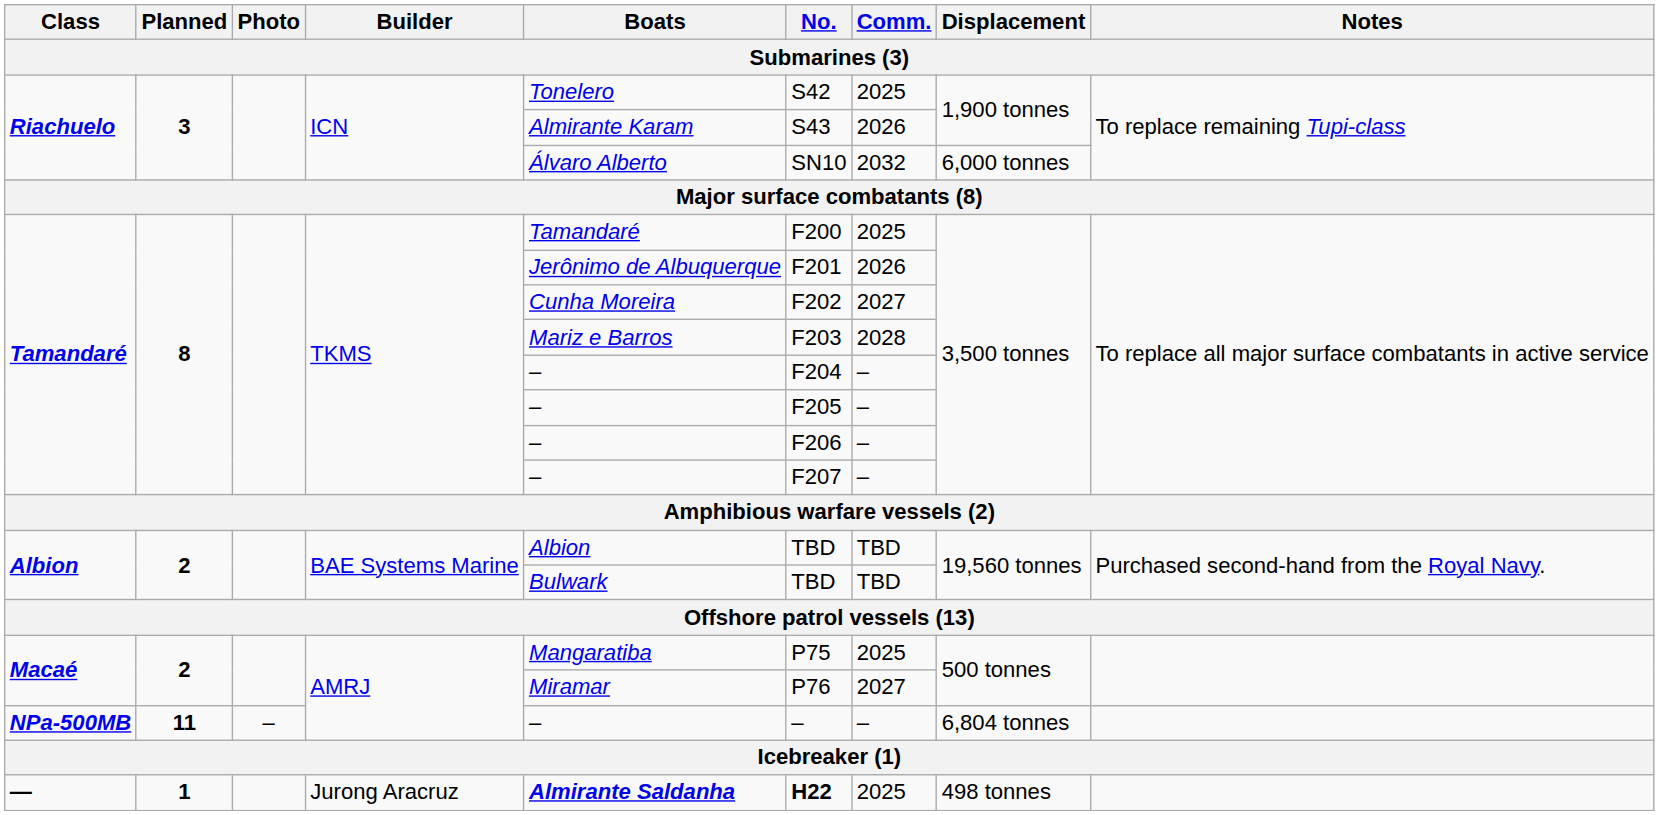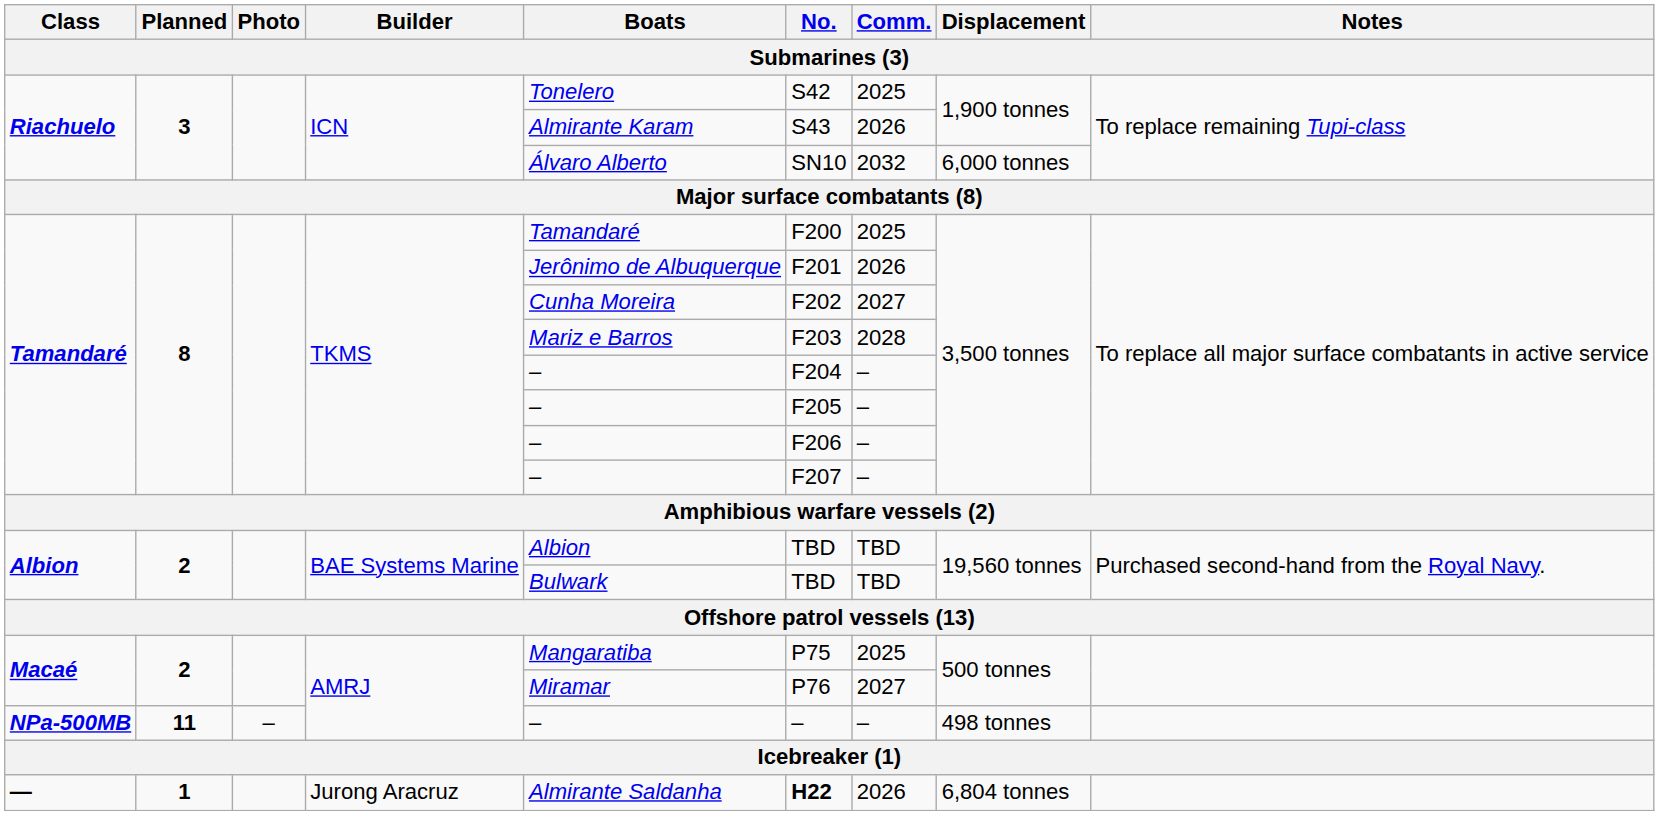 <table class="wikitable">
 <tr>
 <th>Class</th>
 <th>Planned</th>
 <th>Photo</th>
 <th>Builder</th>
 <th>Boats</th>
 <th><a href='#'>No.</a></th>
 <th><a href='#'>Comm.</a></th>
 <th>Displacement</th>
 <th>Notes</th>
 </tr>
 <tr>
 <th colspan="11">Submarines (3)</th>
 </tr>
 <tr>
 <td rowspan="3" style="text-align:left"><strong><a href='#'><em>Riachuelo</em></a></strong></td>
 <td rowspan="3" style="text-align: center"><strong>3</strong></td>
 <td rowspan="3"></td>
 <td rowspan="3"><a href='#'>ICN</a></td>
 <td><a href='#'><em>Tonelero</em></a></td>
 <td>S42</td>
 <td>2025</td>
 <td rowspan="2">1,900 tonnes</td>
 <td rowspan="3">To replace remaining <em><a href='#'>Tupi-class</a></em></td>
 </tr>
 <tr>
 <td><a href='#'><em>Almirante Karam</em></a></td>
 <td>S43</td>
 <td>2026</td>
 </tr>
 <tr>
 <td><a href='#'><em>Álvaro Alberto</em></a></td>
 <td>SN10</td>
 <td>2032</td>
 <td>6,000 tonnes</td>
 </tr>
 <tr>
 <th colspan="11">Major surface combatants (8)</th>
 </tr>
 <tr>
 <td rowspan="8" style="text-align:left"><strong><em><a href='#'>Tamandaré</a></em></strong></td>
 <td rowspan="8" style="text-align: center"><strong>8</strong></td>
 <td rowspan="8"></td>
 <td rowspan="8"><a href='#'>TKMS</a></td>
 <td><a href='#'><em>Tamandaré</em></a></td>
 <td>F200</td>
 <td>2025</td>
 <td rowspan="8">3,500 tonnes</td>
 <td rowspan="8">To replace all major surface combatants in active service</td>
 </tr>
 <tr>
 <td><a href='#'><em>Jerônimo de Albuquerque</em></a></td>
 <td>F201</td>
 <td>2026</td>
 </tr>
 <tr>
 <td><a href='#'><em>Cunha Moreira</em></a></td>
 <td>F202</td>
 <td>2027</td>
 </tr>
 <tr>
 <td><a href='#'><em>Mariz e Barros</em></a></td>
 <td>F203</td>
 <td>2028</td>
 </tr>
 <tr>
 <td><em>–</em></td>
 <td>F204</td>
 <td>–</td>
 </tr>
 <tr>
 <td><em>–</em></td>
 <td>F205</td>
 <td>–</td>
 </tr>
 <tr>
 <td><em>–</em></td>
 <td>F206</td>
 <td>–</td>
 </tr>
 <tr>
 <td><em>–</em></td>
 <td>F207</td>
 <td>–</td>
 </tr>
 <tr>
 <th colspan="11">Amphibious warfare vessels (2)</th>
 </tr>
 <tr>
 <td rowspan="2" style="text-align:left"><strong><em><a href='#'>Albion</a></em></strong></td>
 <td rowspan="2" style="text-align: center"><strong>2</strong></td>
 <td rowspan="2"></td>
 <td rowspan="2"><a href='#'>BAE Systems Marine</a></td>
 <td><a href='#'><em>Albion</em></a></td>
 <td>TBD</td>
 <td>TBD</td>
 <td rowspan="2">19,560 tonnes</td>
 <td rowspan="2">Purchased second-hand from the <a href='#'>Royal Navy</a>.</td>
 </tr>
 <tr>
 <td><a href='#'><em>Bulwark</em></a></td>
 <td>TBD</td>
 <td>TBD</td>
 </tr>
 <tr>
 <th colspan="11">Offshore patrol vessels (13)</th>
 </tr>
 <tr>
 <td rowspan="2" style="text-align:left"><strong><a href='#'><em>Macaé</em></a></strong></td>
 <td rowspan="2" style="text-align: center"><strong>2</strong></td>
 <td rowspan="2"></td>
 <td rowspan="3"><a href='#'>AMRJ</a></td>
 <td><a href='#'><em>Mangaratiba</em></a></td>
 <td>P75</td>
 <td>2025</td>
 <td rowspan="2">500 tonnes</td>
 <td rowspan="2"></td>
 </tr>
 <tr>
 <td><a href='#'><em>Miramar</em></a></td>
 <td>P76</td>
 <td>2027</td>
 </tr>
 <tr>
 <td style="text-align:left"><strong><em><a href='#'>NPa-500MB</a></em></strong></td>
 <td style="text-align: center"><strong>11</strong></td>
 <td style="text-align: center">–</td>
 <td>–</td>
 <td>–</td>
 <td>–</td>
-<td>6,804 tonnes</td>
+<td>498 tonnes</td>
 <td></td>
 </tr>
 <tr>
 <th colspan="11">Icebreaker (1)</th>
 </tr>
 <tr>
 <td style="text-align:left"><strong>—</strong></td>
 <td style="text-align: center"><strong>1</strong></td>
 <td style="text-align: center"></td>
 <td>Jurong Aracruz</td>
-<td><strong><a href='#'><em>Almirante Saldanha</em></a></strong></td>
+<td><a href='#'><em>Almirante Saldanha</em></a></td>
 <td><strong>H22</strong></td>
-<td>2025</td>
-<td>498 tonnes</td>
+<td>2026</td>
+<td>6,804 tonnes</td>
 <td></td>
 </tr>
 </table>
